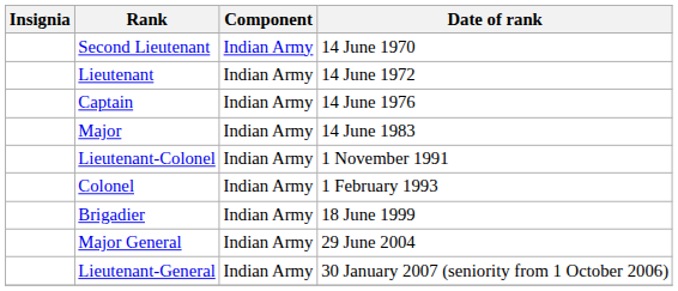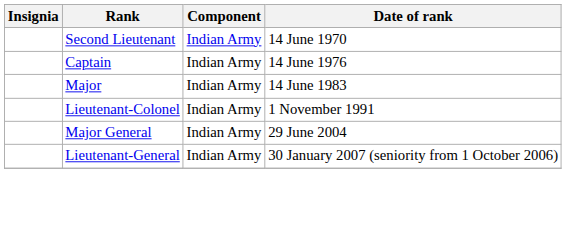 <table class="wikitable" style="background:white">
 <tr>
 <th>Insignia</th>
 <th>Rank</th>
 <th>Component</th>
 <th>Date of rank</th>
 </tr>
 <tr>
 <td align="center"></td>
 <td><a href='#'>Second Lieutenant</a></td>
 <td><a href='#'>Indian Army</a></td>
 <td>14 June 1970</td>
-</tr>
-<tr>
-<td align="center"></td>
-<td><a href='#'>Lieutenant</a></td>
-<td>Indian Army</td>
-<td>14 June 1972</td>
 </tr>
 <tr>
 <td align="center"></td>
 <td><a href='#'>Captain</a></td>
 <td>Indian Army</td>
 <td>14 June 1976</td>
 </tr>
 <tr>
 <td align="center"></td>
 <td><a href='#'>Major</a></td>
 <td>Indian Army</td>
 <td>14 June 1983</td>
 </tr>
 <tr>
 <td align="center"></td>
 <td><a href='#'>Lieutenant-Colonel</a></td>
 <td>Indian Army</td>
 <td>1 November 1991</td>
 </tr>
 <tr>
 <td align="center"></td>
-<td><a href='#'>Colonel</a></td>
-<td>Indian Army</td>
-<td>1 February 1993</td>
-</tr>
-<tr>
-<td align="center"></td>
-<td><a href='#'>Brigadier</a></td>
-<td>Indian Army</td>
-<td>18 June 1999</td>
-</tr>
-<tr>
-<td align="center"></td>
 <td><a href='#'>Major General</a></td>
 <td>Indian Army</td>
 <td>29 June 2004</td>
 </tr>
 <tr>
 <td align="center"></td>
 <td><a href='#'>Lieutenant-General</a></td>
 <td>Indian Army</td>
 <td>30 January 2007 (seniority from 1 October 2006)</td>
 </tr>
 <tr>
 </tr>
 </table>
